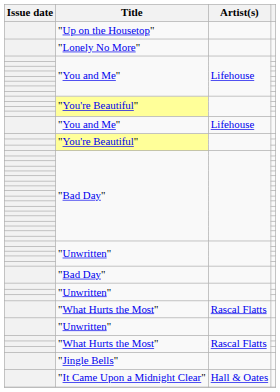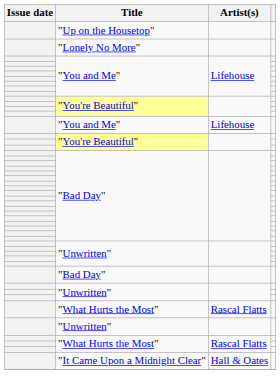 <table class="wikitable sortable plainrowheaders">
 <tr>
 <th scope=col>Issue date</th>
 <th scope=col>Title</th>
 <th scope=col>Artist(s)</th>
 <th scope=col class=unsortable></th>
 </tr>
 <tr>
 <th scope=row></th>
 <td rowspan="1">"<a href='#'>Up on the Housetop</a>"</td>
 <td rowspan="1"></td>
 <td align=center></td>
 </tr>
 <tr>
 <th scope=row></th>
 <td rowspan="1">"<a href='#'>Lonely No More</a>"</td>
 <td rowspan="1"></td>
 <td align=center></td>
 </tr>
 <tr>
 <th scope=row></th>
 <td rowspan="8">"<a href='#'>You and Me</a>"</td>
 <td rowspan="8"><a href='#'>Lifehouse</a></td>
 <td align=center></td>
 </tr>
 <tr>
 <th scope=row></th>
 <td align=center></td>
 </tr>
 <tr>
 <th scope=row></th>
 <td align=center></td>
 </tr>
 <tr>
 <th scope=row></th>
 <td align=center></td>
 </tr>
 <tr>
 <th scope=row></th>
 <td align=center></td>
 </tr>
 <tr>
 <th scope=row></th>
 <td align=center></td>
 </tr>
 <tr>
 <th scope=row></th>
 <td align=center></td>
 </tr>
 <tr>
 <th scope=row></th>
 <td align=center></td>
 </tr>
 <tr>
 <th scope=row></th>
 <td bgcolor=#FFFF99 rowspan="4">"<a href='#'>You're Beautiful</a>" </td>
 <td rowspan="4"></td>
 <td align=center></td>
 </tr>
 <tr>
 <th scope=row></th>
 <td align=center></td>
 </tr>
 <tr>
 <th scope=row></th>
 <td align=center></td>
 </tr>
 <tr>
 <th scope=row></th>
 <td align=center></td>
 </tr>
 <tr>
 <th scope=row></th>
 <td rowspan="1">"<a href='#'>You and Me</a>"</td>
 <td rowspan="1"><a href='#'>Lifehouse</a></td>
 <td align=center></td>
 </tr>
 <tr>
 <th scope=row></th>
 <td bgcolor=#FFFF99 rowspan="3">"<a href='#'>You're Beautiful</a>" </td>
 <td rowspan="3"></td>
 <td align=center></td>
 </tr>
 <tr>
 <th scope=row></th>
 <td align=center></td>
 </tr>
 <tr>
 <th scope=row></th>
 <td align=center></td>
 </tr>
 <tr>
 <th scope=row></th>
 <td rowspan="18">"<a href='#'>Bad Day</a>"</td>
 <td rowspan="18"></td>
 <td align=center></td>
 </tr>
 <tr>
 <th scope=row></th>
 <td align=center></td>
 </tr>
 <tr>
 <th scope=row></th>
 <td align=center></td>
 </tr>
 <tr>
 <th scope=row></th>
 <td align=center></td>
 </tr>
 <tr>
 <th scope=row></th>
 <td align=center></td>
 </tr>
 <tr>
 <th scope=row></th>
 <td align=center></td>
 </tr>
 <tr>
 <th scope=row></th>
 <td align=center></td>
 </tr>
 <tr>
 <th scope=row></th>
 <td align=center></td>
 </tr>
 <tr>
 <th scope=row></th>
 <td align=center></td>
 </tr>
 <tr>
 <th scope=row></th>
 <td align=center></td>
 </tr>
 <tr>
 <th scope=row></th>
 <td align=center></td>
 </tr>
 <tr>
 <th scope=row></th>
 <td align=center></td>
 </tr>
 <tr>
 <th scope=row></th>
 <td align=center></td>
 </tr>
 <tr>
 <th scope=row></th>
 <td align=center></td>
 </tr>
 <tr>
 <th scope=row></th>
 <td align=center></td>
 </tr>
 <tr>
 <th scope=row></th>
 <td align=center></td>
 </tr>
 <tr>
 <th scope=row></th>
 <td align=center></td>
 </tr>
 <tr>
 <th scope=row></th>
 <td align=center></td>
 </tr>
 <tr>
 <th scope=row></th>
 <td rowspan="5">"<a href='#'>Unwritten</a>"</td>
 <td rowspan="5"></td>
 <td align=center></td>
 </tr>
 <tr>
 <th scope=row></th>
 <td align=center></td>
 </tr>
 <tr>
 <th scope=row></th>
 <td align=center></td>
 </tr>
 <tr>
 <th scope=row></th>
 <td align=center></td>
 </tr>
 <tr>
 <th scope=row></th>
 <td align=center></td>
 </tr>
 <tr>
 <th scope=row></th>
 <td rowspan="1">"<a href='#'>Bad Day</a>"</td>
 <td rowspan="1"></td>
 <td align=center></td>
 </tr>
 <tr>
 <th scope=row></th>
 <td rowspan="3">"<a href='#'>Unwritten</a>"</td>
 <td rowspan="3"></td>
 <td align=center></td>
 </tr>
 <tr>
 <th scope=row></th>
 <td align=center></td>
 </tr>
 <tr>
 <th scope=row></th>
 <td align=center></td>
 </tr>
 <tr>
 <th scope=row></th>
 <td rowspan="1">"<a href='#'>What Hurts the Most</a>"</td>
 <td rowspan="1"><a href='#'>Rascal Flatts</a></td>
 <td align=center></td>
 </tr>
 <tr>
 <th scope=row></th>
 <td rowspan="1">"<a href='#'>Unwritten</a>"</td>
 <td rowspan="1"></td>
 <td align=center></td>
 </tr>
 <tr>
 <th scope=row></th>
 <td rowspan="3">"<a href='#'>What Hurts the Most</a>"</td>
 <td rowspan="3"><a href='#'>Rascal Flatts</a></td>
 <td align=center></td>
 </tr>
 <tr>
 <th scope=row></th>
 <td align=center></td>
 </tr>
 <tr>
 <th scope=row></th>
 <td align=center></td>
 </tr>
 <tr>
 <th scope=row></th>
-<td rowspan="1">"<a href='#'>Jingle Bells</a>"</td>
-<td rowspan="1"></td>
-<td align=center></td>
-</tr>
-<tr>
-<th scope=row></th>
 <td rowspan="1">"<a href='#'>It Came Upon a Midnight Clear</a>"</td>
 <td rowspan="1"><a href='#'>Hall & Oates</a></td>
 <td align=center></td>
 </tr>
 <tr>
 </tr>
 </table>
